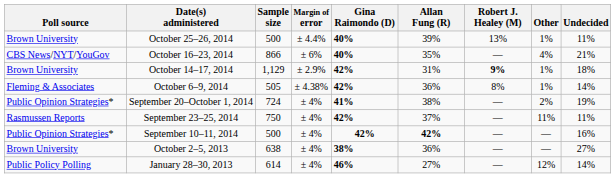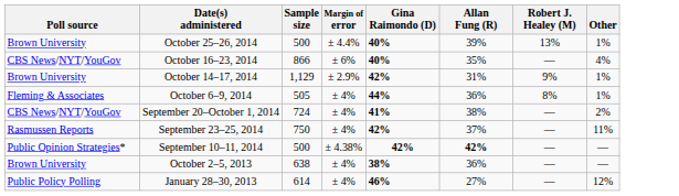 <table class="wikitable">
 <tr valign= bottom>
 <th style="width:190px;">Poll source</th>
 <th style="width:200px;">Date(s)<br>administered</th>
 <th class=small>Sample<br>size</th>
 <th><small>Margin of</small><br>error</th>
 <th style="width:100px;">Gina<br>Raimondo (D)</th>
 <th style="width:100px;">Allan<br>Fung (R)</th>
 <th style="width:100px;">Robert J.<br>Healey (M)</th>
 <th style="width:40px;">Other</th>
-<th style="width:40px;">Undecided</th>
 </tr>
 <tr>
 <td><a href='#'>Brown University</a></td>
 <td align=center>October 25–26, 2014</td>
 <td align=center>500</td>
 <td align=center>± 4.4%</td>
 <td><strong>40%</strong></td>
 <td align=center>39%</td>
 <td align=center>13%</td>
 <td align=center>1%</td>
-<td align=center>11%</td>
 </tr>
 <tr>
 <td><a href='#'>CBS News</a>/<a href='#'>NYT</a>/<a href='#'>YouGov</a></td>
 <td align=center>October 16–23, 2014</td>
 <td align=center>866</td>
 <td align=center>± 6%</td>
 <td><strong>40%</strong></td>
 <td align=center>35%</td>
 <td align=center>—</td>
 <td align=center>4%</td>
-<td align=center>21%</td>
 </tr>
 <tr>
 <td><a href='#'>Brown University</a></td>
 <td align=center>October 14–17, 2014</td>
 <td align=center>1,129</td>
 <td align=center>± 2.9%</td>
 <td><strong>42%</strong></td>
 <td align=center>31%</td>
-<td align=center><strong>9%</strong></td>
+<td align=center>9%</td>
 <td align=center>1%</td>
-<td align=center>18%</td>
 </tr>
 <tr>
 <td><a href='#'>Fleming & Associates</a></td>
 <td align=center>October 6–9, 2014</td>
 <td align=center>505</td>
-<td align=center>± 4.38%</td>
-<td><strong>42%</strong></td>
+<td align=center>± 4%</td>
+<td><strong>44%</strong></td>
 <td align=center>36%</td>
 <td align=center>8%</td>
 <td align=center>1%</td>
-<td align=center>14%</td>
 </tr>
 <tr>
-<td><a href='#'>Public Opinion Strategies</a>*</td>
+<td><a href='#'>CBS News</a>/<a href='#'>NYT</a>/<a href='#'>YouGov</a></td>
 <td align=center>September 20–October 1, 2014</td>
 <td align=center>724</td>
 <td align=center>± 4%</td>
 <td><strong>41%</strong></td>
 <td align=center>38%</td>
 <td align=center>—</td>
 <td align=center>2%</td>
-<td align=center>19%</td>
 </tr>
 <tr>
 <td><a href='#'>Rasmussen Reports</a></td>
 <td align=center>September 23–25, 2014</td>
 <td align=center>750</td>
 <td align=center>± 4%</td>
 <td><strong>42%</strong></td>
 <td align=center>37%</td>
 <td align=center>—</td>
 <td align=center>11%</td>
-<td align=center>11%</td>
 </tr>
 <tr>
 <td><a href='#'>Public Opinion Strategies</a>*</td>
 <td align=center>September 10–11, 2014</td>
 <td align=center>500</td>
-<td align=center>± 4%</td>
+<td align=center>± 4.38%</td>
 <td align=center><strong>42%</strong></td>
 <td align=center><strong>42%</strong></td>
 <td align=center>—</td>
 <td align=center>—</td>
-<td align=center>16%</td>
 </tr>
 <tr>
 <td><a href='#'>Brown University</a></td>
 <td align=center>October 2–5, 2013</td>
 <td align=center>638</td>
 <td align=center>± 4%</td>
 <td><strong>38%</strong></td>
 <td align=center>36%</td>
 <td align=center>—</td>
 <td align=center>—</td>
-<td align=center>27%</td>
 </tr>
 <tr>
 <td><a href='#'>Public Policy Polling</a></td>
 <td align=center>January 28–30, 2013</td>
 <td align=center>614</td>
 <td align=center>± 4%</td>
 <td><strong>46%</strong></td>
 <td align=center>27%</td>
 <td align=center>—</td>
 <td align=center>12%</td>
-<td align=center>14%</td>
 </tr>
 </table>
